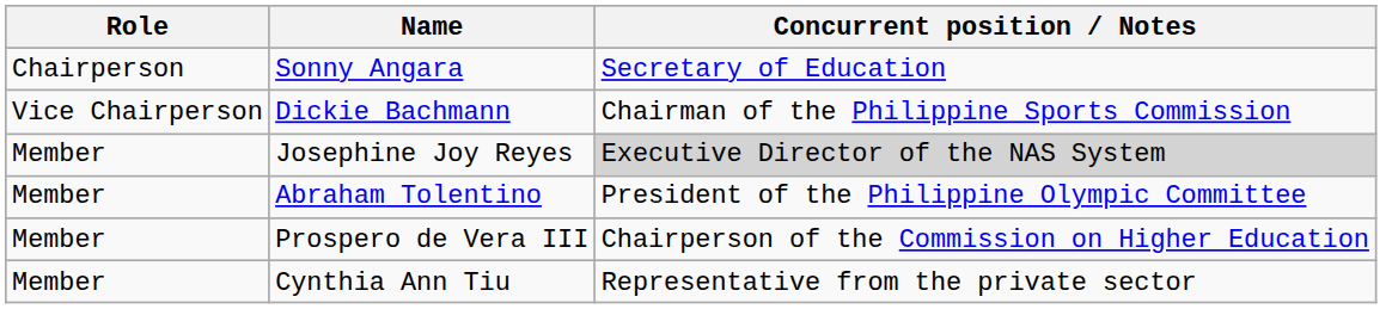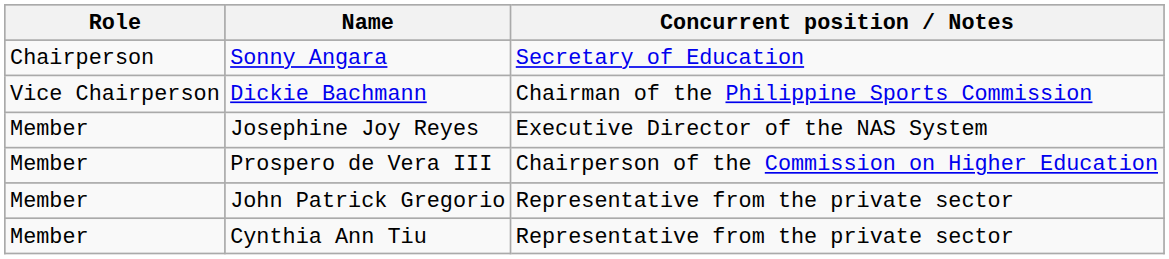 <table class="wikitable">
 <tr>
 <th>Role</th>
 <th>Name</th>
 <th>Concurrent position / Notes</th>
 </tr>
 <tr>
 <td>Chairperson</td>
 <td><a href='#'>Sonny Angara</a></td>
 <td><a href='#'>Secretary of Education</a></td>
 </tr>
 <tr>
 <td>Vice Chairperson</td>
 <td><a href='#'>Dickie Bachmann</a></td>
 <td>Chairman of the <a href='#'>Philippine Sports Commission</a></td>
 </tr>
 <tr>
 <td>Member</td>
 <td>Josephine Joy Reyes</td>
-<td style="background: lightgrey;">Executive Director of the NAS System</td>
-</tr>
-<tr>
-<td>Member</td>
-<td><a href='#'>Abraham Tolentino</a></td>
-<td>President of the <a href='#'>Philippine Olympic Committee</a></td>
+<td>Executive Director of the NAS System</td>
 </tr>
 <tr>
 <td>Member</td>
 <td>Prospero de Vera III</td>
 <td>Chairperson of the <a href='#'>Commission on Higher Education</a></td>
 </tr>
 <tr>
 <td>Member</td>
+<td>John Patrick Gregorio</td>
+<td>Representative from the private sector</td>
+</tr>
+<tr>
+<td>Member</td>
 <td>Cynthia Ann Tiu</td>
 <td>Representative from the private sector</td>
 </tr>
 </table>
